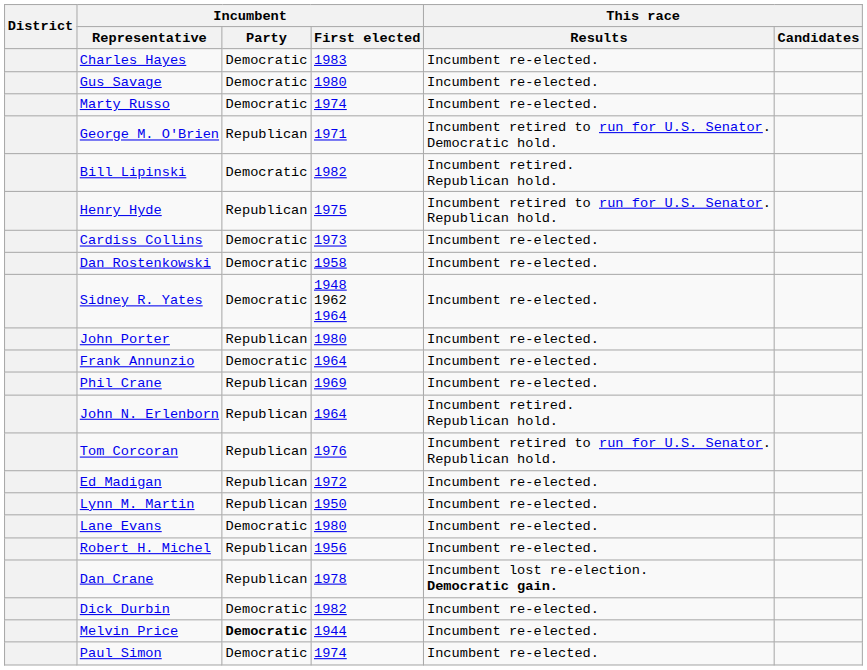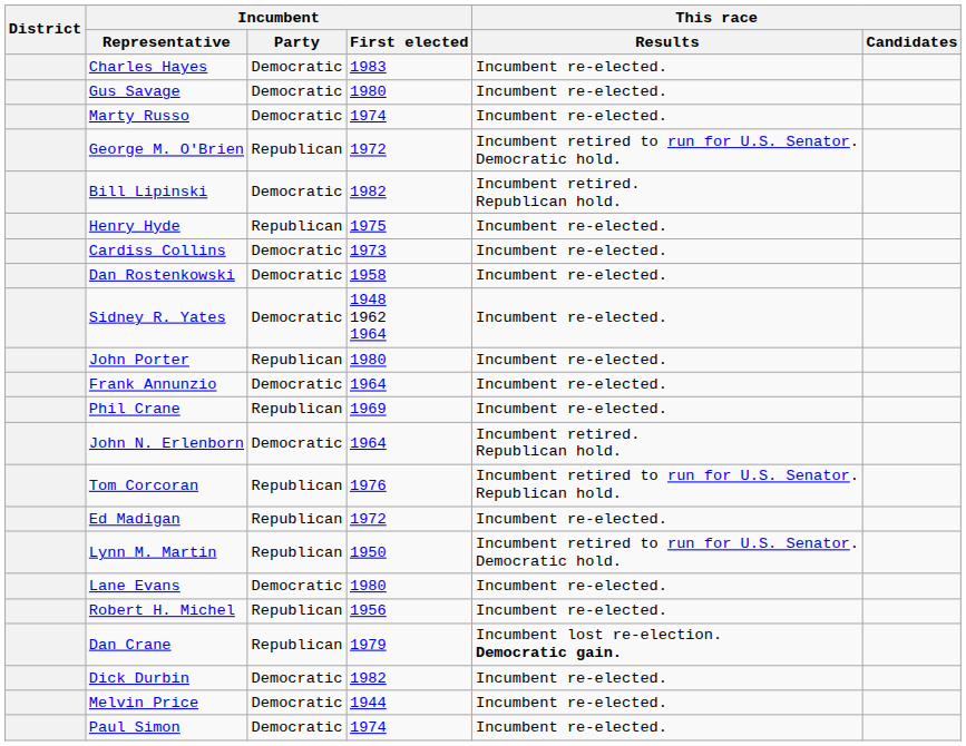 <table class=wikitable>
 <tr>
 <th rowspan=2>District</th>
 <th colspan=3>Incumbent</th>
 <th colspan=2>This race</th>
 </tr>
 <tr>
 <th>Representative</th>
 <th>Party</th>
 <th>First elected</th>
 <th>Results</th>
 <th>Candidates</th>
 </tr>
 <tr>
 <th></th>
 <td><a href='#'>Charles Hayes</a></td>
 <td>Democratic</td>
 <td><a href='#'>1983 </a></td>
 <td>Incumbent re-elected.</td>
 <td nowrap></td>
 </tr>
 <tr>
 <th></th>
 <td><a href='#'>Gus Savage</a></td>
 <td>Democratic</td>
 <td><a href='#'>1980</a></td>
 <td>Incumbent re-elected.</td>
 <td nowrap></td>
 </tr>
 <tr>
 <th></th>
 <td><a href='#'>Marty Russo</a></td>
 <td>Democratic</td>
 <td><a href='#'>1974</a></td>
 <td>Incumbent re-elected.</td>
 <td nowrap></td>
 </tr>
 <tr>
 <th></th>
 <td><a href='#'>George M. O'Brien</a></td>
 <td>Republican</td>
-<td><a href='#'>1971</a></td>
+<td><a href='#'>1972</a></td>
 <td>Incumbent retired to <a href='#'>run for U.S. Senator</a>.<br>Democratic hold.</td>
 <td nowrap></td>
 </tr>
 <tr>
 <th></th>
 <td><a href='#'>Bill Lipinski</a></td>
 <td>Democratic</td>
 <td><a href='#'>1982</a></td>
 <td>Incumbent retired.<br>Republican hold.</td>
 <td nowrap></td>
 </tr>
 <tr>
 <th></th>
 <td><a href='#'>Henry Hyde</a></td>
 <td>Republican</td>
 <td><a href='#'>1975</a></td>
-<td>Incumbent retired to <a href='#'>run for U.S. Senator</a>.<br>Republican hold.</td>
+<td>Incumbent re-elected.</td>
 <td nowrap></td>
 </tr>
 <tr>
 <th></th>
 <td><a href='#'>Cardiss Collins</a></td>
 <td>Democratic</td>
 <td><a href='#'>1973 </a></td>
 <td>Incumbent re-elected.</td>
 <td nowrap></td>
 </tr>
 <tr>
 <th></th>
 <td><a href='#'>Dan Rostenkowski</a></td>
 <td>Democratic</td>
 <td><a href='#'>1958</a></td>
 <td>Incumbent re-elected.</td>
 <td nowrap></td>
 </tr>
 <tr>
 <th></th>
 <td><a href='#'>Sidney R. Yates</a></td>
 <td>Democratic</td>
 <td><a href='#'>1948</a><br>1962 <br><a href='#'>1964</a></td>
 <td>Incumbent re-elected.</td>
 <td nowrap></td>
 </tr>
 <tr>
 <th></th>
 <td><a href='#'>John Porter</a></td>
 <td>Republican</td>
 <td><a href='#'>1980</a></td>
 <td>Incumbent re-elected.</td>
 <td nowrap></td>
 </tr>
 <tr>
 <th></th>
 <td><a href='#'>Frank Annunzio</a></td>
 <td>Democratic</td>
 <td><a href='#'>1964</a></td>
 <td>Incumbent re-elected.</td>
 <td nowrap></td>
 </tr>
 <tr>
 <th></th>
 <td><a href='#'>Phil Crane</a></td>
 <td>Republican</td>
 <td><a href='#'>1969 </a></td>
 <td>Incumbent re-elected.</td>
 <td nowrap></td>
 </tr>
 <tr>
 <th></th>
 <td><a href='#'>John N. Erlenborn</a></td>
-<td>Republican</td>
+<td>Democratic</td>
 <td><a href='#'>1964</a></td>
 <td>Incumbent retired.<br>Republican hold.</td>
 <td nowrap></td>
 </tr>
 <tr>
 <th></th>
 <td><a href='#'>Tom Corcoran</a></td>
 <td>Republican</td>
 <td><a href='#'>1976</a></td>
 <td>Incumbent retired to <a href='#'>run for U.S. Senator</a>.<br>Republican hold.</td>
 <td nowrap></td>
 </tr>
 <tr>
 <th></th>
 <td><a href='#'>Ed Madigan</a></td>
 <td>Republican</td>
 <td><a href='#'>1972</a></td>
 <td>Incumbent re-elected.</td>
 <td nowrap></td>
 </tr>
 <tr>
 <th></th>
 <td><a href='#'>Lynn M. Martin</a></td>
 <td>Republican</td>
 <td><a href='#'>1950</a></td>
-<td>Incumbent re-elected.</td>
+<td>Incumbent retired to <a href='#'>run for U.S. Senator</a>.<br>Democratic hold.</td>
 <td nowrap></td>
 </tr>
 <tr>
 <th></th>
 <td><a href='#'>Lane Evans</a></td>
 <td>Democratic</td>
 <td><a href='#'>1980</a></td>
 <td>Incumbent re-elected.</td>
 <td nowrap></td>
 </tr>
 <tr>
 <th></th>
 <td><a href='#'>Robert H. Michel</a></td>
 <td>Republican</td>
 <td><a href='#'>1956</a></td>
 <td>Incumbent re-elected.</td>
 <td nowrap></td>
 </tr>
 <tr>
 <th></th>
 <td><a href='#'>Dan Crane</a></td>
 <td>Republican</td>
-<td><a href='#'>1978</a></td>
+<td><a href='#'>1979</a></td>
 <td>Incumbent lost re-election.<br><strong>Democratic gain.</strong></td>
 <td nowrap></td>
 </tr>
 <tr>
 <th></th>
 <td><a href='#'>Dick Durbin</a></td>
 <td>Democratic</td>
 <td><a href='#'>1982</a></td>
 <td>Incumbent re-elected.</td>
 <td nowrap></td>
 </tr>
 <tr>
 <th></th>
 <td><a href='#'>Melvin Price</a></td>
-<td><strong>Democratic</strong></td>
+<td>Democratic</td>
 <td><a href='#'>1944</a></td>
 <td>Incumbent re-elected.</td>
 <td nowrap></td>
 </tr>
 <tr>
 <th></th>
 <td><a href='#'>Paul Simon</a></td>
 <td>Democratic</td>
 <td><a href='#'>1974</a></td>
 <td>Incumbent re-elected.</td>
 <td nowrap></td>
 </tr>
 </table>
